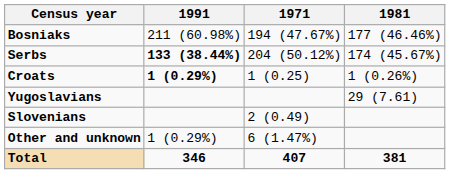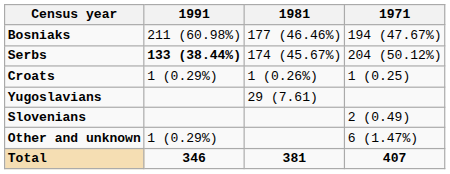 <table class="wikitable" style="font-size: 85%;">
 <tr>
 <th>Census year</th>
 <th>1991</th>
+<th>1981</th>
 <th>1971</th>
-<th>1981</th>
 </tr>
 <tr>
 <td><strong>Bosniaks</strong></td>
 <td>211 (60.98%)</td>
+<td>177 (46.46%)</td>
 <td>194 (47.67%)</td>
-<td>177 (46.46%)</td>
 </tr>
 <tr>
 <td><strong>Serbs</strong></td>
 <td><strong>133 (38.44%)</strong></td>
+<td>174 (45.67%)</td>
 <td>204 (50.12%)</td>
-<td>174 (45.67%)</td>
 </tr>
 <tr>
 <td><strong>Croats</strong></td>
-<td><strong>1 (0.29%)</strong></td>
+<td>1 (0.29%)</td>
+<td>1 (0.26%)</td>
 <td>1 (0.25)</td>
-<td>1 (0.26%)</td>
 </tr>
 <tr>
 <td><strong>Yugoslavians</strong></td>
 <td></td>
+<td>29 (7.61)</td>
 <td></td>
-<td>29 (7.61)</td>
 </tr>
 <tr>
 <td><strong>Slovenians</strong></td>
 <td></td>
+<td></td>
 <td>2 (0.49)</td>
-<td></td>
 </tr>
 <tr>
 <td><strong>Other and unknown</strong></td>
 <td>1 (0.29%)</td>
+<td></td>
 <td>6 (1.47%)</td>
-<td></td>
 </tr>
 <tr>
 <td style="background:wheat;"><strong>Total</strong></td>
 <td align=center><strong>346</strong></td>
+<td align=center><strong>381</strong></td>
 <td align=center><strong>407</strong></td>
-<td align=center><strong>381</strong></td>
 </tr>
 </table>
